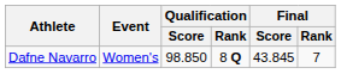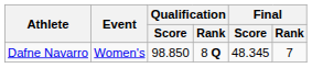 <table class="wikitable" style="font-size:90%">
 <tr>
 <th rowspan=2>Athlete</th>
 <th rowspan=2>Event</th>
 <th colspan=2>Qualification</th>
 <th colspan=2>Final</th>
 </tr>
 <tr style="font-size:95%">
 <th>Score</th>
 <th>Rank</th>
 <th>Score</th>
 <th>Rank</th>
 </tr>
 <tr align=center>
 <td align=left><a href='#'>Dafne Navarro</a></td>
 <td align=left><a href='#'>Women's</a></td>
 <td>98.850</td>
 <td>8 <strong>Q</strong></td>
-<td>43.845</td>
+<td>48.345</td>
 <td>7</td>
 </tr>
 </table>
